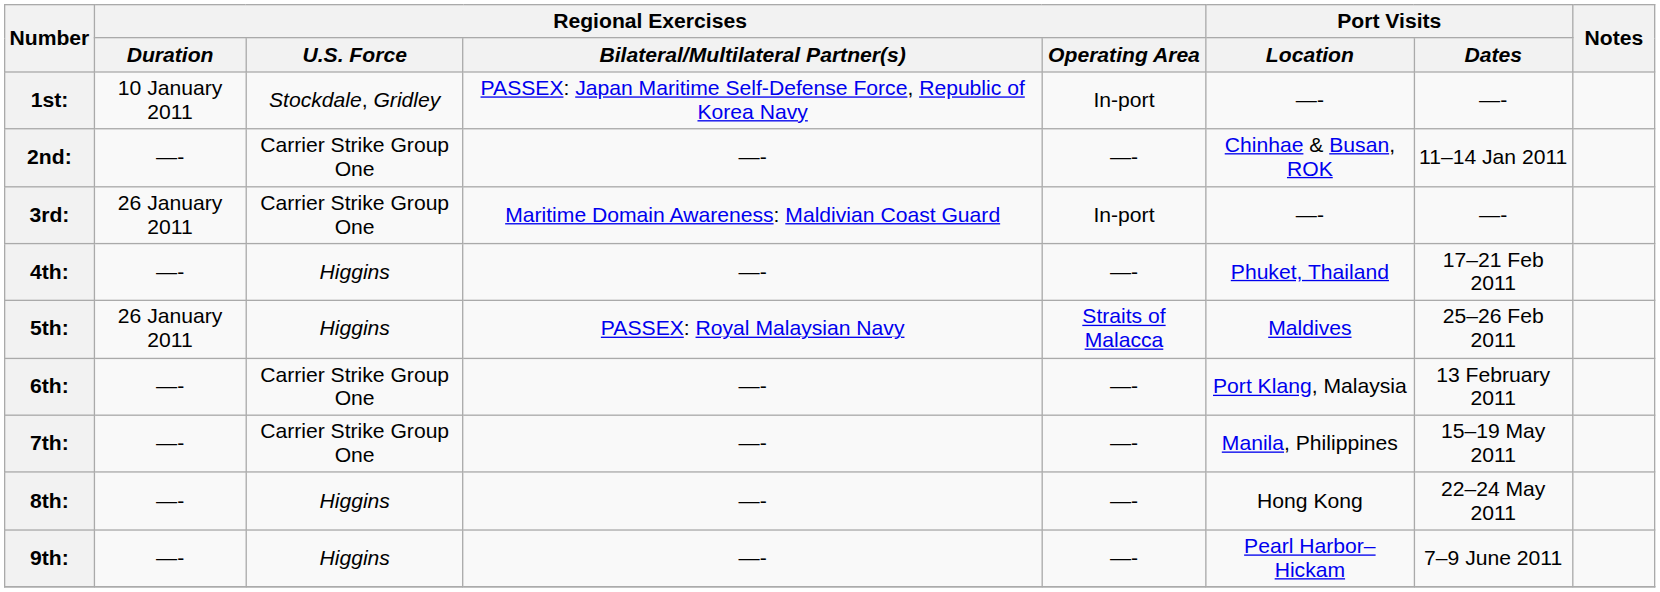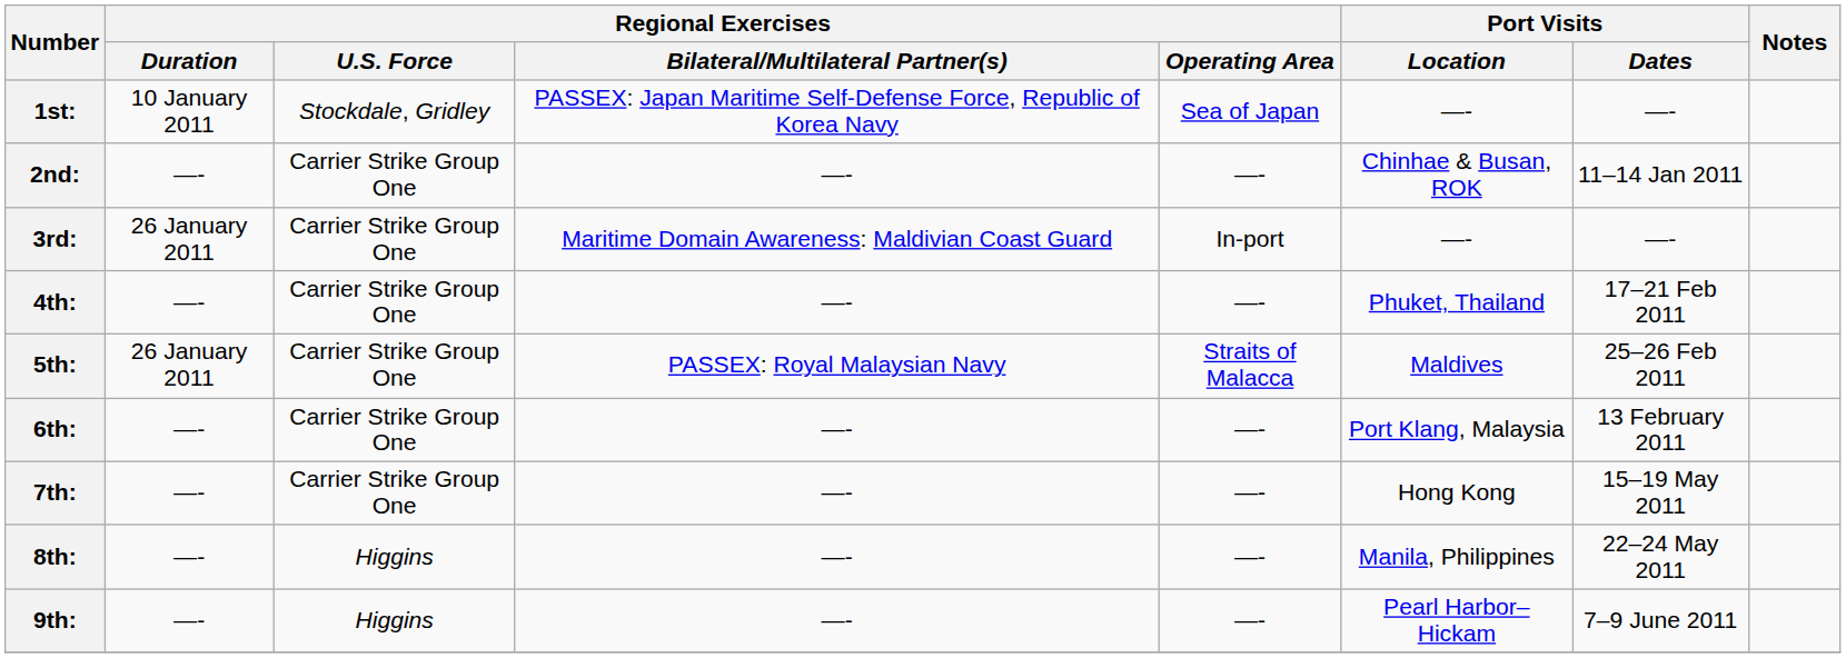 <table class="wikitable" style="text-align:center" width=99%>
 <tr>
 <th rowspan="2" width="5%">Number</th>
 <th colspan="4" align="center">Regional Exercises</th>
 <th colspan="2" align="center">Port Visits</th>
 <th rowspan="2" width="5%">Notes</th>
 </tr>
 <tr>
 <th align="center"><em>Duration</em></th>
 <th align="center"><em>U.S. Force</em></th>
 <th align="center"><em>Bilateral/Multilateral Partner(s)</em></th>
 <th align="center"><em>Operating Area</em></th>
 <th align="center"><em>Location</em></th>
 <th align="center"><em>Dates</em></th>
 </tr>
 <tr>
 <th>1st:</th>
 <td>10 January 2011</td>
 <td><em>Stockdale</em>, <em>Gridley</em></td>
 <td><a href='#'>PASSEX</a>: <a href='#'>Japan Maritime Self-Defense Force</a>, <a href='#'>Republic of Korea Navy</a></td>
-<td>In-port</td>
+<td><a href='#'>Sea of Japan</a></td>
 <td>—-</td>
 <td>—-</td>
 <td></td>
 </tr>
 <tr>
 <th>2nd:</th>
 <td>—-</td>
 <td>Carrier Strike Group One</td>
 <td>—-</td>
 <td>—-</td>
 <td><a href='#'>Chinhae</a> & <a href='#'>Busan</a>, <a href='#'>ROK</a></td>
 <td>11–14 Jan 2011</td>
 <td></td>
 </tr>
 <tr>
 <th>3rd:</th>
 <td>26 January 2011</td>
 <td>Carrier Strike Group One</td>
 <td><a href='#'>Maritime Domain Awareness</a>: <a href='#'>Maldivian Coast Guard</a></td>
 <td>In-port</td>
 <td>—-</td>
 <td>—-</td>
 <td></td>
 </tr>
 <tr>
 <th>4th:</th>
 <td>—-</td>
-<td><em>Higgins</em></td>
+<td>Carrier Strike Group One</td>
 <td>—-</td>
 <td>—-</td>
 <td><a href='#'>Phuket, Thailand</a></td>
 <td>17–21 Feb 2011</td>
 <td></td>
 </tr>
 <tr>
 <th>5th:</th>
 <td>26 January 2011</td>
-<td><em>Higgins</em></td>
+<td>Carrier Strike Group One</td>
 <td><a href='#'>PASSEX</a>:  <a href='#'>Royal Malaysian Navy</a></td>
 <td><a href='#'>Straits of Malacca</a></td>
 <td><a href='#'>Maldives</a></td>
 <td>25–26 Feb 2011</td>
 <td></td>
 </tr>
 <tr>
 <th>6th:</th>
 <td>—-</td>
 <td>Carrier Strike Group One</td>
 <td>—-</td>
 <td>—-</td>
 <td><a href='#'>Port Klang</a>, Malaysia</td>
 <td>13 February 2011</td>
 <td></td>
 </tr>
 <tr>
 <th>7th:</th>
 <td>—-</td>
 <td>Carrier Strike Group One</td>
 <td>—-</td>
 <td>—-</td>
-<td><a href='#'>Manila</a>, Philippines</td>
+<td>Hong Kong</td>
 <td>15–19 May 2011</td>
 <td></td>
 </tr>
 <tr>
 <th>8th:</th>
 <td>—-</td>
 <td><em>Higgins</em></td>
 <td>—-</td>
 <td>—-</td>
-<td>Hong Kong</td>
+<td><a href='#'>Manila</a>, Philippines</td>
 <td>22–24 May 2011</td>
 <td></td>
 </tr>
 <tr>
 <th>9th:</th>
 <td>—-</td>
 <td><em>Higgins</em></td>
 <td>—-</td>
 <td>—-</td>
 <td><a href='#'>Pearl Harbor–Hickam</a></td>
 <td>7–9 June 2011</td>
 <td></td>
 </tr>
 <tr>
 </tr>
 </table>
